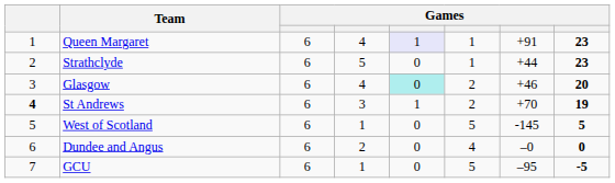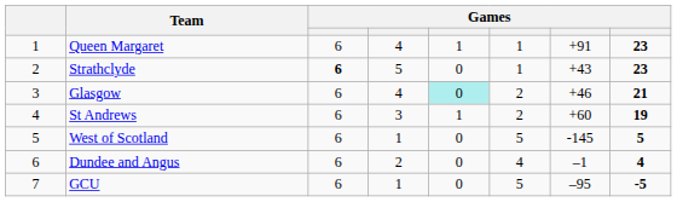 <table class="wikitable" style="text-align:center">
 <tr>
 <th rowspan="2" style="width:5%"></th>
 <th rowspan="2" style="width:20%">Team</th>
 <th colspan="6" style="width:20%">Games</th>
 </tr>
 <tr>
 <th style="width:5%"></th>
 <th style="width:5%"></th>
 <th style="width:5%"></th>
 <th style="width:5%"></th>
 <th style="width:5%"></th>
 <th style="width:5%"></th>
 </tr>
 <tr>
 <td>1</td>
 <td align="left"><a href='#'>Queen Margaret</a></td>
 <td>6</td>
 <td>4</td>
-<td style="background: lavender;">1</td>
+<td>1</td>
 <td>1</td>
 <td>+91</td>
 <td><strong>23</strong></td>
 </tr>
 <tr>
 <td>2</td>
 <td align="left"><a href='#'>Strathclyde</a></td>
-<td>6</td>
+<td><strong>6</strong></td>
 <td>5</td>
 <td>0</td>
 <td>1</td>
-<td>+44</td>
+<td>+43</td>
 <td><strong>23</strong></td>
 </tr>
 <tr>
 <td>3</td>
 <td align="left"><a href='#'>Glasgow</a></td>
 <td>6</td>
 <td>4</td>
 <td style="background: paleturquoise;">0</td>
 <td>2</td>
 <td>+46</td>
-<td><strong>20</strong></td>
+<td><strong>21</strong></td>
 </tr>
 <tr>
-<td><strong>4</strong></td>
+<td>4</td>
 <td align="left"><a href='#'>St Andrews</a></td>
 <td>6</td>
 <td>3</td>
 <td>1</td>
 <td>2</td>
-<td>+70</td>
+<td>+60</td>
 <td><strong>19</strong></td>
 </tr>
 <tr>
 <td>5</td>
 <td align="left"><a href='#'>West of Scotland</a></td>
 <td>6</td>
 <td>1</td>
 <td>0</td>
 <td>5</td>
 <td>-145</td>
 <td><strong>5</strong></td>
 </tr>
 <tr>
 <td>6</td>
 <td align="left"><a href='#'>Dundee and Angus</a></td>
 <td>6</td>
 <td>2</td>
 <td>0</td>
 <td>4</td>
-<td>–0</td>
-<td><strong>0</strong></td>
+<td>–1</td>
+<td><strong>4</strong></td>
 </tr>
 <tr>
 <td>7</td>
 <td align="left"><a href='#'>GCU</a></td>
 <td>6</td>
 <td>1</td>
 <td>0</td>
 <td>5</td>
 <td>–95</td>
 <td><strong>-5</strong></td>
 </tr>
 </table>
